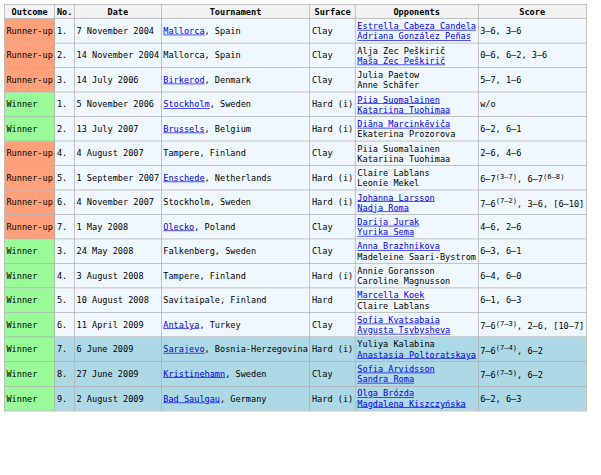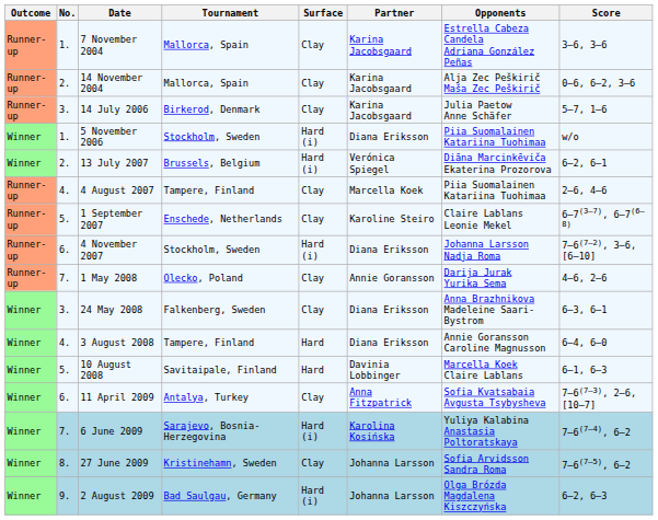 <table class="sortable wikitable" style="font-size:97%;">
 <tr>
 <th>Outcome</th>
 <th>No.</th>
 <th>Date</th>
 <th>Tournament</th>
 <th>Surface</th>
+<th>Partner</th>
 <th>Opponents</th>
 <th>Score</th>
 </tr>
 <tr style="background:#f0f8ff;">
 <td style="background:#ffa07a;">Runner-up</td>
 <td>1.</td>
 <td>7 November 2004</td>
 <td><a href='#'>Mallorca</a>, Spain</td>
 <td>Clay</td>
+<td> <a href='#'>Karina Jacobsgaard</a></td>
 <td> <a href='#'>Estrella Cabeza Candela</a> <br>  <a href='#'>Adriana González Peñas</a></td>
 <td>3–6, 3–6</td>
 </tr>
 <tr style="background:#f0f8ff;">
 <td style="background:#ffa07a;">Runner-up</td>
 <td>2.</td>
 <td>14 November 2004</td>
 <td>Mallorca, Spain</td>
 <td>Clay</td>
+<td> Karina Jacobsgaard</td>
 <td> Alja Zec Peškirič <br>  <a href='#'>Maša Zec Peškirič</a></td>
 <td>0–6, 6–2, 3–6</td>
 </tr>
 <tr style="background:#f0f8ff;">
 <td style="background:#ffa07a;">Runner-up</td>
 <td>3.</td>
 <td>14 July 2006</td>
 <td><a href='#'>Birkerod</a>, Denmark</td>
 <td>Clay</td>
+<td> Karina Jacobsgaard</td>
 <td> Julia Paetow <br>  Anne Schäfer</td>
 <td>5–7, 1–6</td>
 </tr>
 <tr style="background:#f0f8ff;">
 <td style="background:#98fb98;">Winner</td>
 <td>1.</td>
 <td>5 November 2006</td>
 <td><a href='#'>Stockholm</a>, Sweden</td>
 <td>Hard (i)</td>
+<td> Diana Eriksson</td>
 <td> <a href='#'>Piia Suomalainen</a> <br>  <a href='#'>Katariina Tuohimaa</a></td>
 <td>w/o</td>
 </tr>
 <tr style="background:#f0f8ff;">
 <td style="background:#98fb98;">Winner</td>
 <td>2.</td>
 <td>13 July 2007</td>
 <td><a href='#'>Brussels</a>, Belgium</td>
 <td>Hard (i)</td>
+<td> Verónica Spiegel</td>
 <td> <a href='#'>Diāna Marcinkēviča</a> <br>  Ekaterina Prozorova</td>
 <td>6–2, 6–1</td>
 </tr>
 <tr style="background:#f0f8ff;">
 <td style="background:#ffa07a;">Runner-up</td>
 <td>4.</td>
 <td>4 August 2007</td>
 <td>Tampere, Finland</td>
 <td>Clay</td>
+<td> Marcella Koek</td>
 <td> Piia Suomalainen <br>  Katariina Tuohimaa</td>
 <td>2–6, 4–6</td>
 </tr>
 <tr style="background:#f0f8ff;">
 <td style="background:#ffa07a;">Runner-up</td>
 <td>5.</td>
 <td>1 September 2007</td>
 <td><a href='#'>Enschede</a>, Netherlands</td>
-<td>Hard (i)</td>
+<td>Clay</td>
+<td> Karoline Steiro</td>
 <td> Claire Lablans <br>  Leonie Mekel</td>
 <td>6–7<sup>(3–7)</sup>, 6–7<sup>(6–8)</sup></td>
 </tr>
 <tr style="background:#f0f8ff;">
 <td style="background:#ffa07a;">Runner-up</td>
 <td>6.</td>
 <td>4 November 2007</td>
 <td>Stockholm, Sweden</td>
 <td>Hard (i)</td>
+<td> Diana Eriksson</td>
 <td> <a href='#'>Johanna Larsson</a> <br>  <a href='#'>Nadja Roma</a></td>
 <td>7–6<sup>(7–2)</sup>, 3–6, [6–10]</td>
 </tr>
 <tr style="background:#f0f8ff;">
 <td style="background:#ffa07a;">Runner-up</td>
 <td>7.</td>
 <td>1 May 2008</td>
 <td><a href='#'>Olecko</a>, Poland</td>
 <td>Clay</td>
+<td> Annie Goransson</td>
 <td> <a href='#'>Darija Jurak</a> <br>  <a href='#'>Yurika Sema</a></td>
 <td>4–6, 2–6</td>
 </tr>
 <tr style="background:#f0f8ff;">
 <td style="background:#98fb98;">Winner</td>
 <td>3.</td>
 <td>24 May 2008</td>
 <td>Falkenberg, Sweden</td>
 <td>Clay</td>
+<td> Diana Eriksson</td>
 <td> <a href='#'>Anna Brazhnikova</a> <br>  Madeleine Saari-Bystrom</td>
 <td>6–3, 6–1</td>
 </tr>
 <tr style="background:#f0f8ff;">
 <td style="background:#98fb98;">Winner</td>
 <td>4.</td>
 <td>3 August 2008</td>
 <td>Tampere, Finland</td>
-<td>Hard (i)</td>
+<td>Hard</td>
+<td> Diana Eriksson</td>
 <td> Annie Goransson <br>  Caroline Magnusson</td>
 <td>6–4, 6–0</td>
 </tr>
 <tr style="background:#f0f8ff;">
 <td style="background:#98fb98;">Winner</td>
 <td>5.</td>
 <td>10 August 2008</td>
 <td>Savitaipale, Finland</td>
 <td>Hard</td>
+<td> Davinia Lobbinger</td>
 <td> <a href='#'>Marcella Koek</a> <br>  Claire Lablans</td>
 <td>6–1, 6–3</td>
 </tr>
 <tr style="background:#f0f8ff;">
 <td style="background:#98fb98;">Winner</td>
 <td>6.</td>
 <td>11 April 2009</td>
 <td><a href='#'>Antalya</a>, Turkey</td>
 <td>Clay</td>
+<td> <a href='#'>Anna Fitzpatrick</a></td>
 <td> <a href='#'>Sofia Kvatsabaia</a> <br>  <a href='#'>Avgusta Tsybysheva</a></td>
 <td>7–6<sup>(7–3)</sup>, 2–6, [10–7]</td>
 </tr>
 <tr style="background:lightblue;">
 <td style="background:#98fb98;">Winner</td>
 <td>7.</td>
 <td>6 June 2009</td>
 <td><a href='#'>Sarajevo</a>, Bosnia-Herzegovina</td>
 <td>Hard (i)</td>
+<td> <a href='#'>Karolina Kosińska</a></td>
 <td> Yuliya Kalabina <br>  <a href='#'>Anastasia Poltoratskaya</a></td>
 <td>7–6<sup>(7–4)</sup>, 6–2</td>
 </tr>
 <tr style="background:lightblue;">
 <td style="background:#98fb98;">Winner</td>
 <td>8.</td>
 <td>27 June 2009</td>
 <td><a href='#'>Kristinehamn</a>, Sweden</td>
 <td>Clay</td>
+<td> Johanna Larsson</td>
 <td> <a href='#'>Sofia Arvidsson</a> <br>  <a href='#'>Sandra Roma</a></td>
 <td>7–6<sup>(7–5)</sup>, 6–2</td>
 </tr>
 <tr style="background:lightblue;">
 <td style="background:#98fb98;">Winner</td>
 <td>9.</td>
 <td>2 August 2009</td>
 <td><a href='#'>Bad Saulgau</a>, Germany</td>
 <td>Hard (i)</td>
+<td> Johanna Larsson</td>
 <td> <a href='#'>Olga Brózda</a> <br>  <a href='#'>Magdalena Kiszczyńska</a></td>
 <td>6–2, 6–3</td>
 </tr>
 </table>
